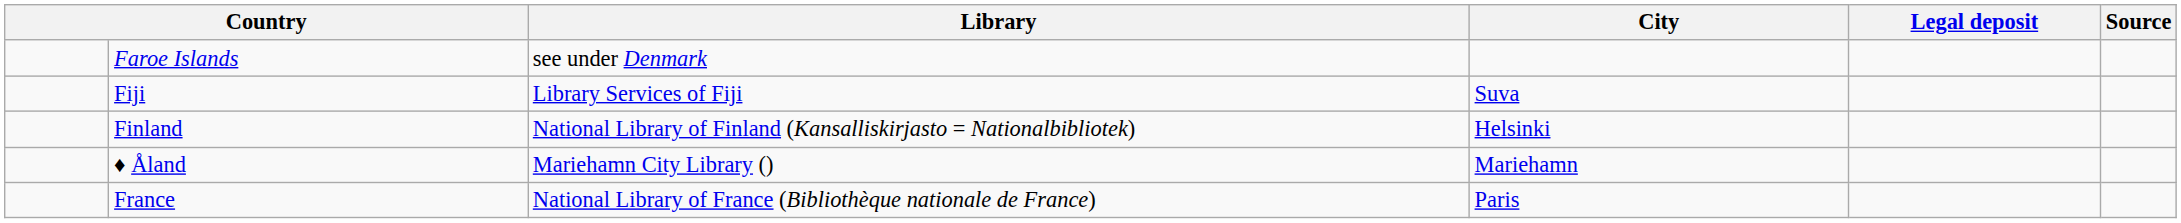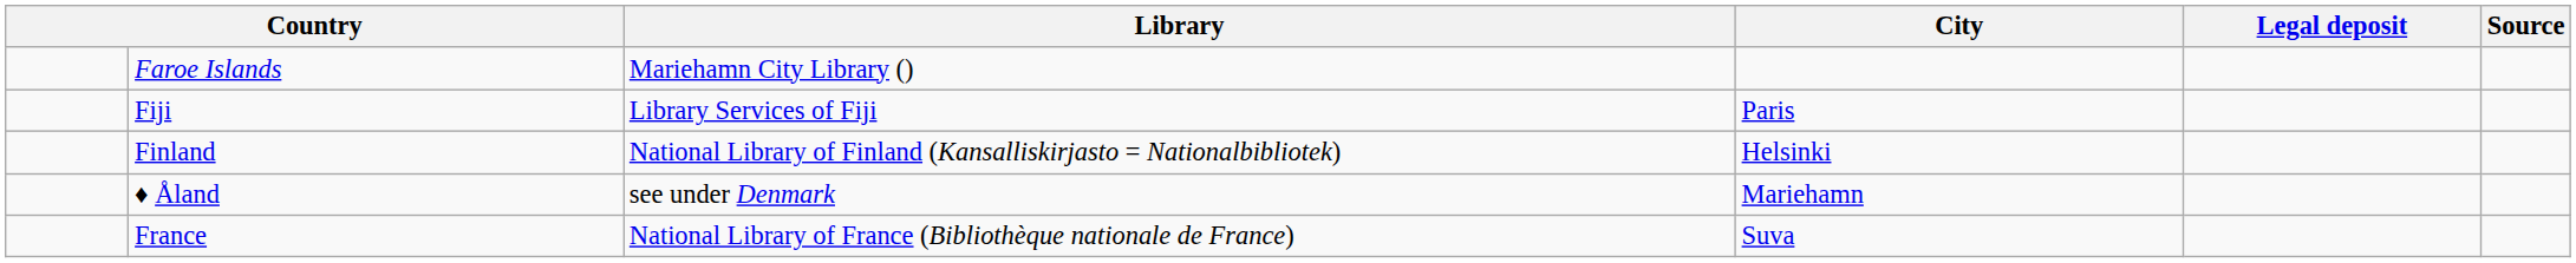 <table class="wikitable" style="width:98%">
 <tr>
 <th colspan=2 style="width:25%">Country</th>
 <th style="width:45%">Library</th>
 <th style="width:18%">City</th>
 <th style="width:12%"><a href='#'>Legal deposit</a></th>
 <th style="width:12%">Source</th>
 </tr>
 <tr>
 <td style="width:5%"></td>
 <td><em><a href='#'>Faroe Islands</a></em></td>
-<td> see under <em><a href='#'>Denmark</a></em></td>
+<td><a href='#'>Mariehamn City Library</a> ()</td>
 <td></td>
 <td></td>
 <td></td>
 </tr>
 <tr>
 <td></td>
 <td><a href='#'>Fiji</a></td>
 <td><a href='#'>Library Services of Fiji</a></td>
-<td><a href='#'>Suva</a></td>
+<td><a href='#'>Paris</a></td>
 <td></td>
 <td align="right"></td>
 </tr>
 <tr>
 <td></td>
 <td><a href='#'>Finland</a></td>
 <td><a href='#'>National Library of Finland</a> (<em>Kansalliskirjasto</em> = <em>Nationalbibliotek</em>)</td>
 <td><a href='#'>Helsinki</a></td>
 <td></td>
 <td align="right"></td>
 </tr>
 <tr>
 <td></td>
 <td>♦ <a href='#'>Åland</a></td>
-<td><a href='#'>Mariehamn City Library</a> ()</td>
+<td> see under <em><a href='#'>Denmark</a></em></td>
 <td><a href='#'>Mariehamn</a></td>
 <td></td>
 <td align="right"></td>
 </tr>
 <tr>
 <td></td>
 <td><a href='#'>France</a></td>
 <td><a href='#'>National Library of France</a> (<em>Bibliothèque nationale de France</em>)</td>
-<td><a href='#'>Paris</a></td>
+<td><a href='#'>Suva</a></td>
 <td></td>
 <td align="right"></td>
 </tr>
 </table>
